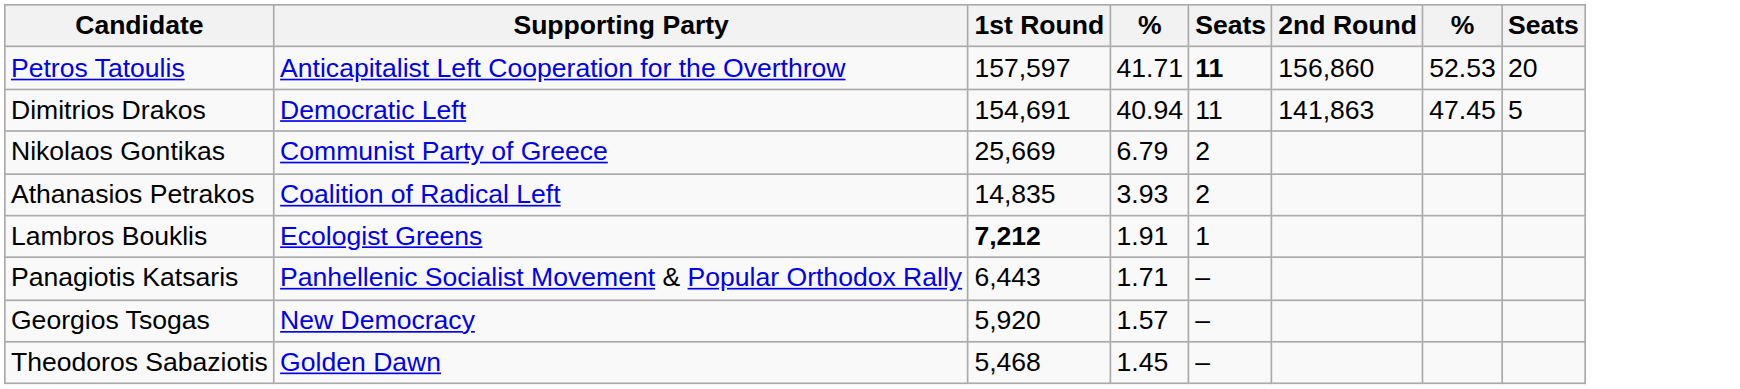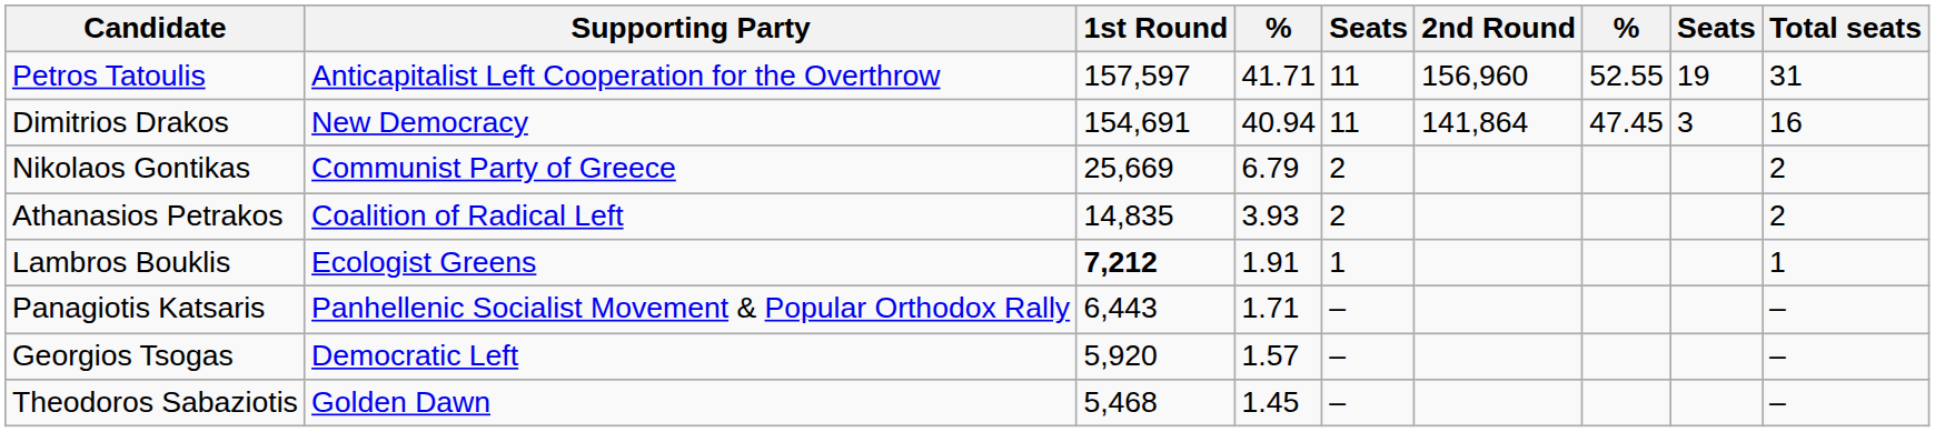 <table class="wikitable sortable">
 <tr>
 <th>Candidate</th>
 <th>Supporting Party</th>
 <th>1st Round</th>
 <th>%</th>
 <th>Seats</th>
 <th>2nd Round</th>
 <th>%</th>
 <th>Seats</th>
+<th>Total seats</th>
 </tr>
 <tr>
 <td><a href='#'>Petros Tatoulis</a></td>
 <td><a href='#'>Anticapitalist Left Cooperation for the Overthrow</a></td>
 <td>157,597</td>
 <td>41.71</td>
-<td><strong>11</strong></td>
-<td>156,860</td>
-<td>52.53</td>
-<td>20</td>
+<td>11</td>
+<td>156,960</td>
+<td>52.55</td>
+<td>19</td>
+<td>31</td>
 </tr>
 <tr>
 <td>Dimitrios Drakos</td>
-<td><a href='#'>Democratic Left</a></td>
+<td><a href='#'>New Democracy</a></td>
 <td>154,691</td>
 <td>40.94</td>
 <td>11</td>
-<td>141,863</td>
+<td>141,864</td>
 <td>47.45</td>
-<td>5</td>
+<td>3</td>
+<td>16</td>
 </tr>
 <tr>
 <td>Nikolaos Gontikas</td>
 <td><a href='#'>Communist Party of Greece</a></td>
 <td>25,669</td>
 <td>6.79</td>
 <td>2</td>
 <td></td>
 <td></td>
 <td></td>
+<td>2</td>
 </tr>
 <tr>
 <td>Athanasios Petrakos</td>
 <td><a href='#'>Coalition of Radical Left</a></td>
 <td>14,835</td>
 <td>3.93</td>
 <td>2</td>
 <td></td>
 <td></td>
 <td></td>
+<td>2</td>
 </tr>
 <tr>
 <td>Lambros Bouklis</td>
 <td><a href='#'>Ecologist Greens</a></td>
 <td><strong>7,212</strong></td>
 <td>1.91</td>
 <td>1</td>
 <td></td>
 <td></td>
 <td></td>
+<td>1</td>
 </tr>
 <tr>
 <td>Panagiotis Katsaris</td>
 <td><a href='#'>Panhellenic Socialist Movement</a> & <a href='#'>Popular Orthodox Rally</a></td>
 <td>6,443</td>
 <td>1.71</td>
 <td>–</td>
 <td></td>
 <td></td>
 <td></td>
+<td>–</td>
 </tr>
 <tr>
 <td>Georgios Tsogas</td>
-<td><a href='#'>New Democracy</a></td>
+<td><a href='#'>Democratic Left</a></td>
 <td>5,920</td>
 <td>1.57</td>
 <td>–</td>
 <td></td>
 <td></td>
 <td></td>
+<td>–</td>
 </tr>
 <tr>
 <td>Theodoros Sabaziotis</td>
 <td><a href='#'>Golden Dawn</a></td>
 <td>5,468</td>
 <td>1.45</td>
 <td>–</td>
 <td></td>
 <td></td>
 <td></td>
+<td>–</td>
 </tr>
 </table>
